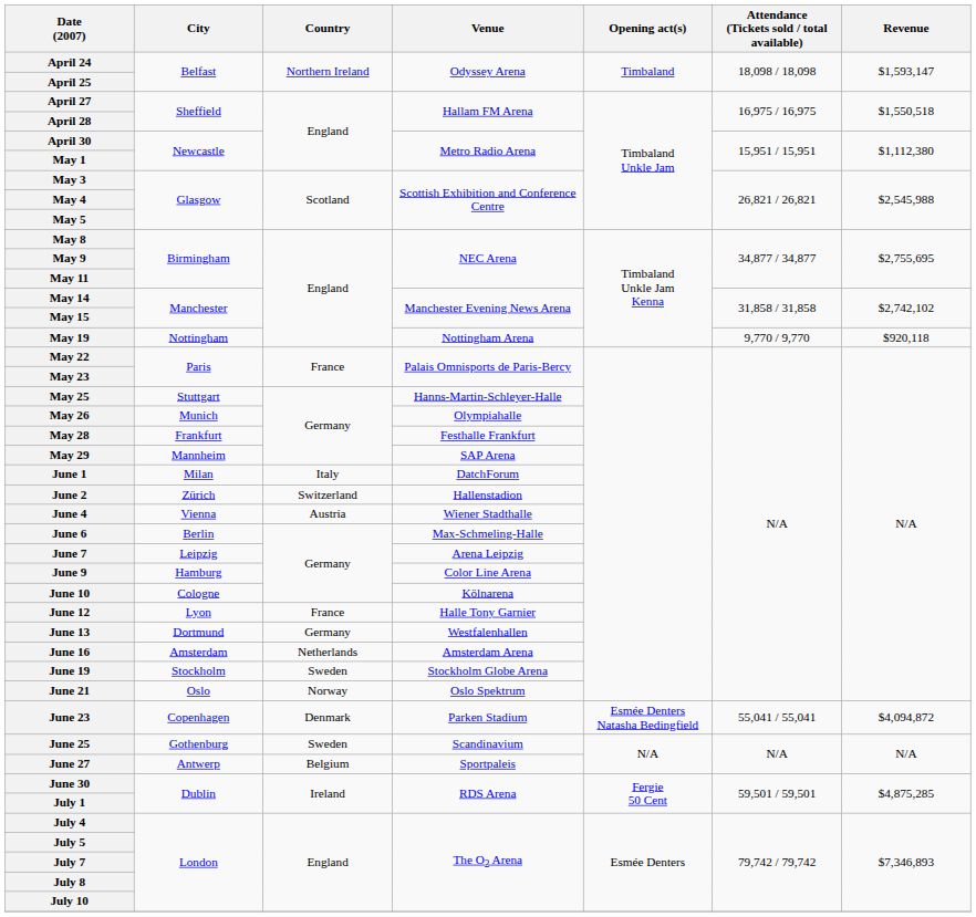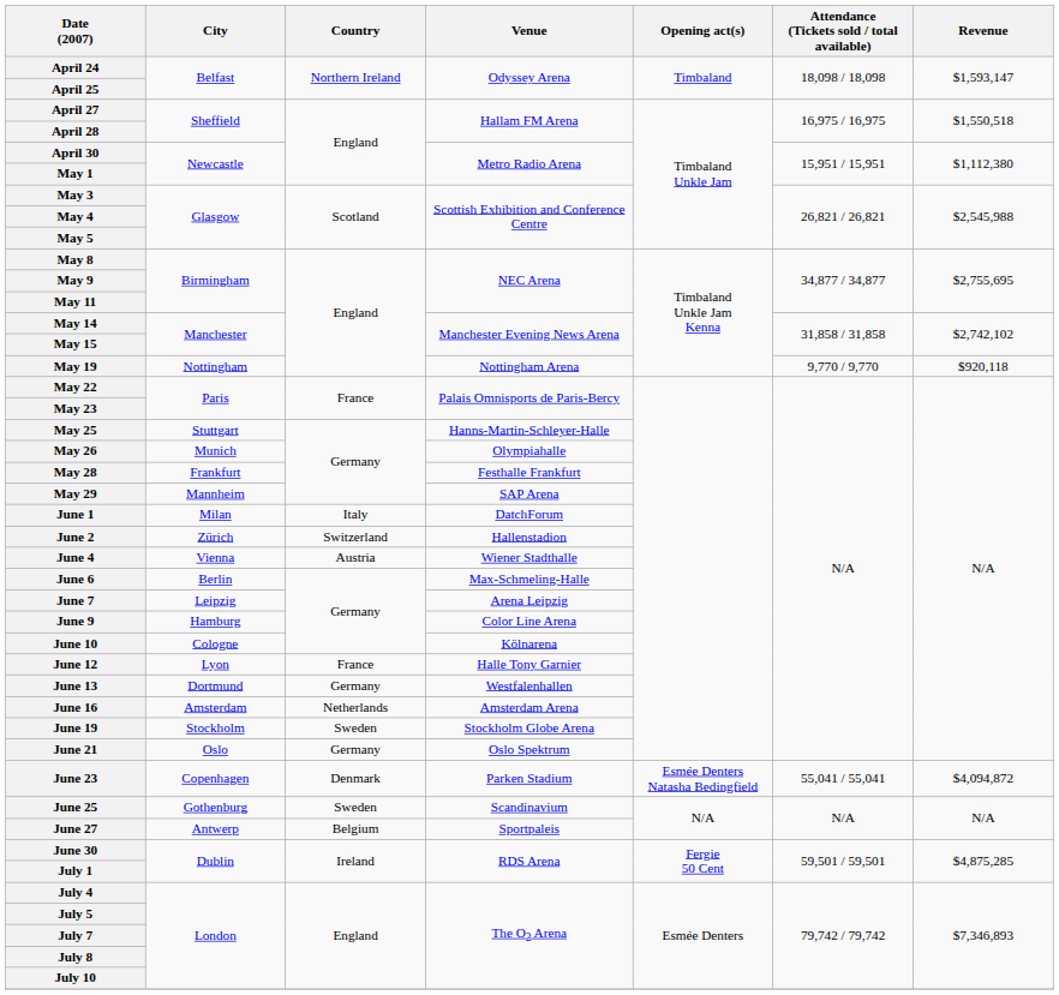 <table class="wikitable plainrowheaders" style="text-align:center;">
 <tr>
 <th scope="col" style="width:10em;">Date<br>(2007)</th>
 <th scope="col" style="width:10em;">City</th>
 <th scope="col" style="width:10em;">Country</th>
 <th scope="col" style="width:15em;">Venue</th>
 <th scope="col" style="width:10em;">Opening act(s)</th>
 <th scope="col" style="width:10em;">Attendance<br>(Tickets sold / total available)</th>
 <th scope="col" style="width:10em;">Revenue</th>
 </tr>
 <tr>
 <th scope="row">April 24</th>
 <td rowspan="2"><a href='#'>Belfast</a></td>
 <td rowspan="2"><a href='#'>Northern Ireland</a></td>
 <td rowspan="2"><a href='#'>Odyssey Arena</a></td>
 <td rowspan="2"><a href='#'>Timbaland</a></td>
 <td rowspan="2">18,098 / 18,098</td>
 <td rowspan="2">$1,593,147</td>
 </tr>
 <tr>
 <th scope="row">April 25</th>
 </tr>
 <tr>
 <th scope="row">April 27</th>
 <td rowspan="2"><a href='#'>Sheffield</a></td>
 <td rowspan="4">England</td>
 <td rowspan="2"><a href='#'>Hallam FM Arena</a></td>
 <td rowspan="7">Timbaland<br><a href='#'>Unkle Jam</a></td>
 <td rowspan="2">16,975 / 16,975</td>
 <td rowspan="2">$1,550,518</td>
 </tr>
 <tr>
 <th scope="row">April 28</th>
 </tr>
 <tr>
 <th scope="row">April 30</th>
 <td rowspan="2"><a href='#'>Newcastle</a></td>
 <td rowspan="2"><a href='#'>Metro Radio Arena</a></td>
 <td rowspan="2">15,951 / 15,951</td>
 <td rowspan="2">$1,112,380</td>
 </tr>
 <tr>
 <th scope="row">May 1</th>
 </tr>
 <tr>
 <th scope="row">May 3</th>
 <td rowspan="3"><a href='#'>Glasgow</a></td>
 <td rowspan="3">Scotland</td>
 <td rowspan="3"><a href='#'>Scottish Exhibition and Conference Centre</a></td>
 <td rowspan="3">26,821 / 26,821</td>
 <td rowspan="3">$2,545,988</td>
 </tr>
 <tr>
 <th scope="row">May 4</th>
 </tr>
 <tr>
 <th scope="row">May 5</th>
 </tr>
 <tr>
 <th scope="row">May 8</th>
 <td rowspan="3"><a href='#'>Birmingham</a></td>
 <td rowspan="6">England</td>
 <td rowspan="3"><a href='#'>NEC Arena</a></td>
 <td rowspan="6">Timbaland<br>Unkle Jam<br><a href='#'>Kenna</a></td>
 <td rowspan="3">34,877 / 34,877</td>
 <td rowspan="3">$2,755,695</td>
 </tr>
 <tr>
 <th scope="row">May 9</th>
 </tr>
 <tr>
 <th scope="row">May 11</th>
 </tr>
 <tr>
 <th scope="row">May 14</th>
 <td rowspan="2"><a href='#'>Manchester</a></td>
 <td rowspan="2"><a href='#'>Manchester Evening News Arena</a></td>
 <td rowspan="2">31,858 / 31,858</td>
 <td rowspan="2">$2,742,102</td>
 </tr>
 <tr>
 <th scope="row">May 15</th>
 </tr>
 <tr>
 <th scope="row">May 19</th>
 <td><a href='#'>Nottingham</a></td>
 <td><a href='#'>Nottingham Arena</a></td>
 <td>9,770 / 9,770</td>
 <td>$920,118</td>
 </tr>
 <tr>
 <th scope="row">May 22</th>
 <td rowspan="2"><a href='#'>Paris</a></td>
 <td rowspan="2">France</td>
 <td rowspan="2"><a href='#'>Palais Omnisports de Paris-Bercy</a></td>
 <td rowspan="18"></td>
 <td rowspan="18">N/A</td>
 <td rowspan="18">N/A</td>
 </tr>
 <tr>
 <th scope="row">May 23</th>
 </tr>
 <tr>
 <th scope="row">May 25</th>
 <td><a href='#'>Stuttgart</a></td>
 <td rowspan="4">Germany</td>
 <td><a href='#'>Hanns-Martin-Schleyer-Halle</a></td>
 </tr>
 <tr>
 <th scope="row">May 26</th>
 <td><a href='#'>Munich</a></td>
 <td><a href='#'>Olympiahalle</a></td>
 </tr>
 <tr>
 <th scope="row">May 28</th>
 <td><a href='#'>Frankfurt</a></td>
 <td><a href='#'>Festhalle Frankfurt</a></td>
 </tr>
 <tr>
 <th scope="row">May 29</th>
 <td><a href='#'>Mannheim</a></td>
 <td><a href='#'>SAP Arena</a></td>
 </tr>
 <tr>
 <th scope="row">June 1</th>
 <td><a href='#'>Milan</a></td>
 <td>Italy</td>
 <td><a href='#'>DatchForum</a></td>
 </tr>
 <tr>
 <th scope="row">June 2</th>
 <td><a href='#'>Zürich</a></td>
 <td>Switzerland</td>
 <td><a href='#'>Hallenstadion</a></td>
 </tr>
 <tr>
 <th scope="row">June 4</th>
 <td><a href='#'>Vienna</a></td>
 <td>Austria</td>
 <td><a href='#'>Wiener Stadthalle</a></td>
 </tr>
 <tr>
 <th scope="row">June 6</th>
 <td><a href='#'>Berlin</a></td>
 <td rowspan="4">Germany</td>
 <td><a href='#'>Max-Schmeling-Halle</a></td>
 </tr>
 <tr>
 <th scope="row">June 7</th>
 <td><a href='#'>Leipzig</a></td>
 <td><a href='#'>Arena Leipzig</a></td>
 </tr>
 <tr>
 <th scope="row">June 9</th>
 <td><a href='#'>Hamburg</a></td>
 <td><a href='#'>Color Line Arena</a></td>
 </tr>
 <tr>
 <th scope="row">June 10</th>
 <td><a href='#'>Cologne</a></td>
 <td><a href='#'>Kölnarena</a></td>
 </tr>
 <tr>
 <th scope="row">June 12</th>
 <td><a href='#'>Lyon</a></td>
 <td>France</td>
 <td><a href='#'>Halle Tony Garnier</a></td>
 </tr>
 <tr>
 <th scope="row">June 13</th>
 <td><a href='#'>Dortmund</a></td>
 <td>Germany</td>
 <td><a href='#'>Westfalenhallen</a></td>
 </tr>
 <tr>
 <th scope="row">June 16</th>
 <td><a href='#'>Amsterdam</a></td>
 <td>Netherlands</td>
 <td><a href='#'>Amsterdam Arena</a></td>
 </tr>
 <tr>
 <th scope="row">June 19</th>
 <td><a href='#'>Stockholm</a></td>
 <td>Sweden</td>
 <td><a href='#'>Stockholm Globe Arena</a></td>
 </tr>
 <tr>
 <th scope="row">June 21</th>
 <td><a href='#'>Oslo</a></td>
-<td>Norway</td>
+<td>Germany</td>
 <td><a href='#'>Oslo Spektrum</a></td>
 </tr>
 <tr>
 <th scope="row">June 23</th>
 <td><a href='#'>Copenhagen</a></td>
 <td>Denmark</td>
 <td><a href='#'>Parken Stadium</a></td>
 <td><a href='#'>Esmée Denters</a><br><a href='#'>Natasha Bedingfield</a></td>
 <td>55,041 / 55,041</td>
 <td>$4,094,872</td>
 </tr>
 <tr>
 <th scope="row">June 25</th>
 <td><a href='#'>Gothenburg</a></td>
 <td>Sweden</td>
 <td><a href='#'>Scandinavium</a></td>
 <td rowspan="2">N/A</td>
 <td rowspan="2">N/A</td>
 <td rowspan="2">N/A</td>
 </tr>
 <tr>
 <th scope="row">June 27</th>
 <td><a href='#'>Antwerp</a></td>
 <td>Belgium</td>
 <td><a href='#'>Sportpaleis</a></td>
 </tr>
 <tr>
 <th scope="row">June 30</th>
 <td rowspan="2"><a href='#'>Dublin</a></td>
 <td rowspan="2">Ireland</td>
 <td rowspan="2"><a href='#'>RDS Arena</a></td>
 <td rowspan="2"><a href='#'>Fergie</a><br><a href='#'>50 Cent</a></td>
 <td rowspan="2">59,501 / 59,501</td>
 <td rowspan="2">$4,875,285</td>
 </tr>
 <tr>
 <th scope="row">July 1</th>
 </tr>
 <tr>
 <th scope="row">July 4</th>
 <td rowspan="5"><a href='#'>London</a></td>
 <td rowspan="5">England</td>
 <td rowspan="5"><a href='#'>The O<sub>2</sub> Arena</a></td>
 <td rowspan="5">Esmée Denters</td>
 <td rowspan="5">79,742 / 79,742</td>
 <td rowspan="5">$7,346,893</td>
 </tr>
 <tr>
 <th scope="row">July 5</th>
 </tr>
 <tr>
 <th scope="row">July 7</th>
 </tr>
 <tr>
 <th scope="row">July 8</th>
 </tr>
 <tr>
 <th scope="row">July 10</th>
 </tr>
 <tr>
 </tr>
 </table>
